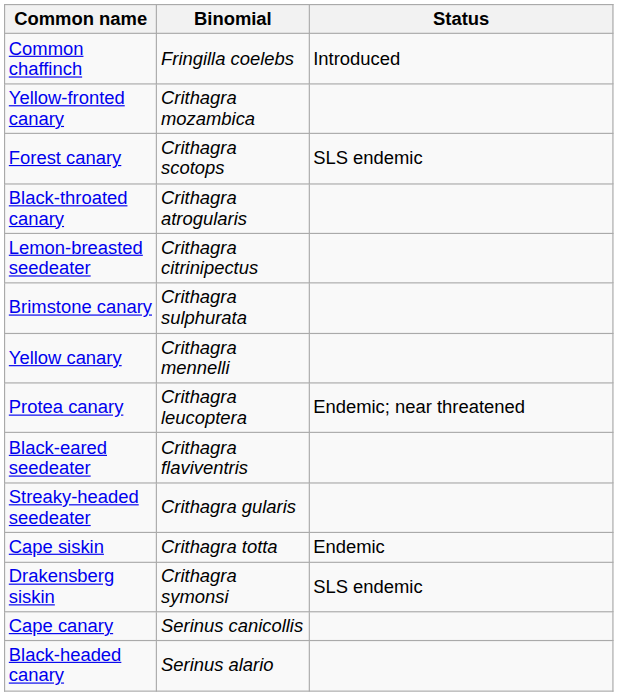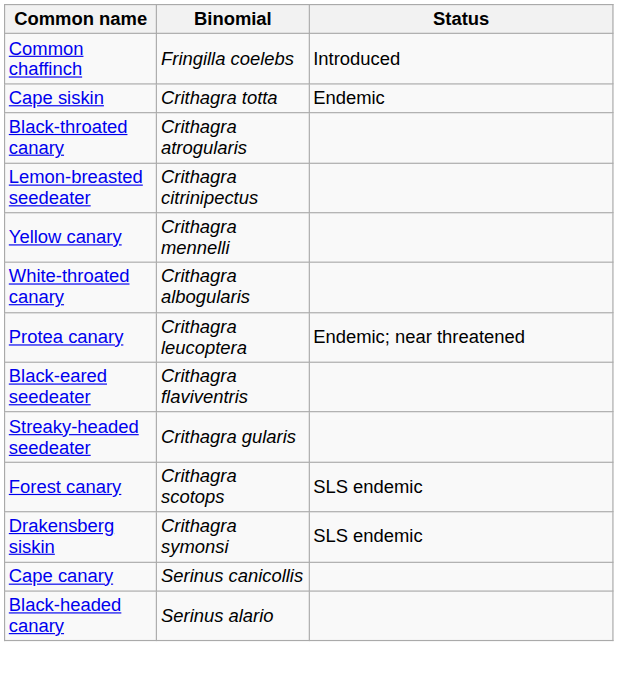 <table width=60% class="wikitable">
 <tr>
 <th width=25%>Common name</th>
 <th width=25%>Binomial</th>
 <th width=50%>Status</th>
 </tr>
 <tr>
 <td><a href='#'>Common chaffinch</a></td>
 <td><em>Fringilla coelebs</em></td>
 <td>Introduced</td>
 </tr>
 <tr>
-<td><a href='#'>Yellow-fronted canary</a></td>
-<td><em>Crithagra mozambica</em></td>
-<td></td>
-</tr>
-<tr>
-<td><a href='#'>Forest canary</a></td>
-<td><em>Crithagra scotops</em></td>
-<td>SLS endemic</td>
+<td><a href='#'>Cape siskin</a></td>
+<td><em>Crithagra totta</em></td>
+<td>Endemic</td>
 </tr>
 <tr>
 <td><a href='#'>Black-throated canary</a></td>
 <td><em>Crithagra atrogularis</em></td>
 <td></td>
 </tr>
 <tr>
 <td><a href='#'>Lemon-breasted seedeater</a></td>
 <td><em>Crithagra citrinipectus</em></td>
 <td></td>
 </tr>
 <tr>
-<td><a href='#'>Brimstone canary</a></td>
-<td><em>Crithagra sulphurata</em></td>
+<td><a href='#'>Yellow canary</a></td>
+<td><em>Crithagra mennelli</em></td>
 <td></td>
 </tr>
 <tr>
-<td><a href='#'>Yellow canary</a></td>
-<td><em>Crithagra mennelli</em></td>
+<td><a href='#'>White-throated canary</a></td>
+<td><em>Crithagra albogularis</em></td>
 <td></td>
 </tr>
 <tr>
 <td><a href='#'>Protea canary</a></td>
 <td><em>Crithagra leucoptera</em></td>
 <td>Endemic; near threatened</td>
 </tr>
 <tr>
 <td><a href='#'>Black-eared seedeater</a></td>
 <td><em>Crithagra flaviventris</em></td>
 <td></td>
 </tr>
 <tr>
 <td><a href='#'>Streaky-headed seedeater</a></td>
 <td><em>Crithagra gularis</em></td>
 <td></td>
 </tr>
 <tr>
-<td><a href='#'>Cape siskin</a></td>
-<td><em>Crithagra totta</em></td>
-<td>Endemic</td>
+<td><a href='#'>Forest canary</a></td>
+<td><em>Crithagra scotops</em></td>
+<td>SLS endemic</td>
 </tr>
 <tr>
 <td><a href='#'>Drakensberg siskin</a></td>
 <td><em>Crithagra symonsi</em></td>
 <td>SLS endemic</td>
 </tr>
 <tr>
 <td><a href='#'>Cape canary</a></td>
 <td><em>Serinus canicollis</em></td>
 <td></td>
 </tr>
 <tr>
 <td><a href='#'>Black-headed canary</a></td>
 <td><em>Serinus alario</em></td>
 <td></td>
 </tr>
 </table>
